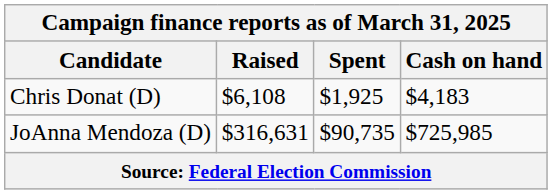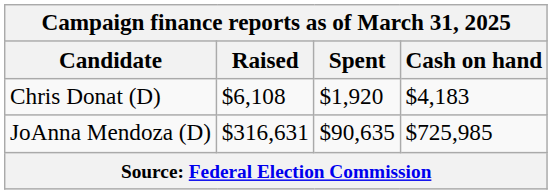 <table class="wikitable sortable">
 <tr>
 <th colspan=4>Campaign finance reports as of March 31, 2025</th>
 </tr>
 <tr style="text-align:center;">
 <th>Candidate</th>
 <th>Raised</th>
 <th>Spent</th>
 <th>Cash on hand</th>
 </tr>
 <tr>
 <td>Chris Donat (D)</td>
 <td>$6,108</td>
-<td>$1,925</td>
+<td>$1,920</td>
 <td>$4,183</td>
 </tr>
 <tr>
 <td>JoAnna Mendoza (D)</td>
 <td>$316,631</td>
-<td>$90,735</td>
+<td>$90,635</td>
 <td>$725,985</td>
 </tr>
 <tr>
 <th colspan="4"><small>Source: <a href='#'>Federal Election Commission</a></small></th>
 </tr>
 </table>
